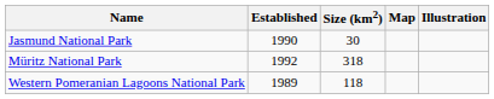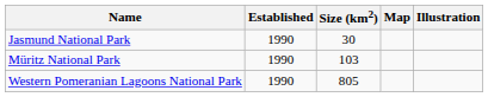 <table class="wikitable sortable">
 <tr class="hintergrundfarbe5">
 <th>Name</th>
 <th>Established</th>
 <th>Size (km<sup>2</sup>)</th>
 <th class="unsortable">Map</th>
 <th class="unsortable">Illustration</th>
 </tr>
 <tr>
 <td><a href='#'>Jasmund National Park</a></td>
 <td style="text-align:center">1990</td>
 <td style="text-align:center">30</td>
 <td style="text-align:center; padding:0"><br></td>
 <td style="text-align:center; padding:0"></td>
 </tr>
 <tr>
 <td><a href='#'>Müritz National Park</a></td>
-<td style="text-align:center">1992</td>
-<td style="text-align:center">318</td>
+<td style="text-align:center">1990</td>
+<td style="text-align:center">103</td>
 <td style="text-align:center; padding:0"><br></td>
 <td style="text-align:center; padding:0"></td>
 </tr>
 <tr>
 <td><a href='#'>Western Pomeranian Lagoons National Park</a></td>
-<td style="text-align:center">1989</td>
-<td style="text-align:center">118</td>
+<td style="text-align:center">1990</td>
+<td style="text-align:center">805</td>
 <td style="text-align:center; padding:0"><br></td>
 <td style="text-align:center; padding:0"></td>
 </tr>
 </table>
